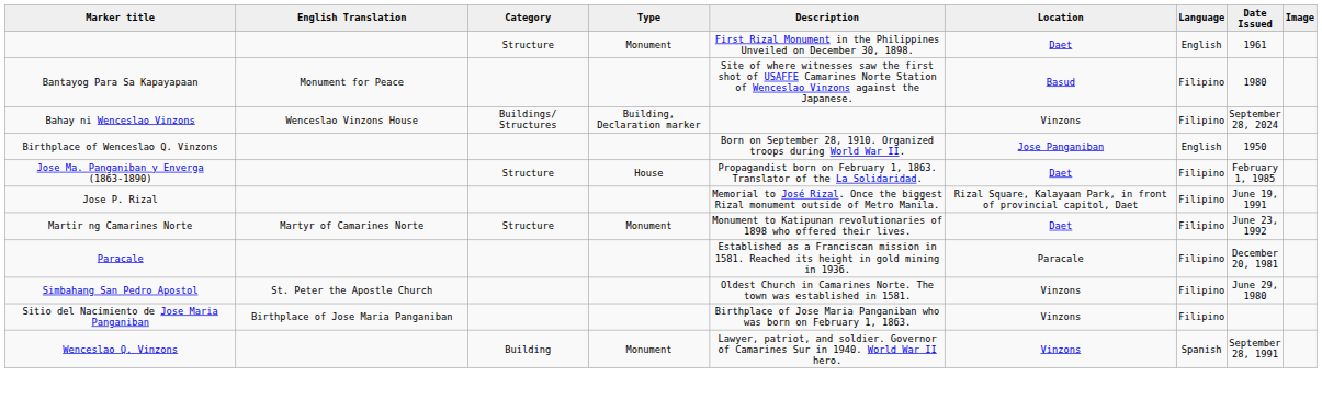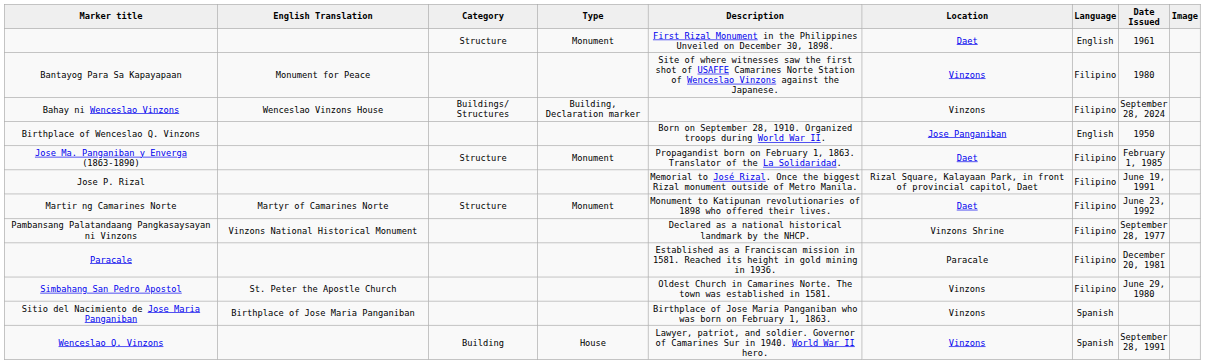 <table class="wikitable" style="width:90%; text-align:center;">
 <tr>
 <th style="width:20%; background:#efefef;">Marker title</th>
 <th style="width:20%; background:#efefef;">English Translation</th>
 <th style="width:10%; background:#efefef;">Category</th>
 <th style="width:10%; background:#efefef;">Type</th>
 <th style="width:20%; background:#efefef;">Description</th>
 <th style="width:20%; background:#efefef;">Location</th>
 <th style="width:10%; background:#efefef;">Language</th>
 <th style="width:10%; background:#efefef;">Date Issued</th>
 <th style="width:10%; background:#efefef;">Image</th>
 </tr>
 <tr>
 <td></td>
 <td></td>
 <td>Structure</td>
 <td>Monument</td>
 <td><a href='#'>First Rizal Monument</a> in the Philippines  Unveiled on December 30, 1898.</td>
 <td><a href='#'>Daet</a></td>
 <td>English</td>
 <td>1961</td>
 <td></td>
 </tr>
 <tr>
 <td>Bantayog Para Sa Kapayapaan</td>
 <td>Monument for Peace</td>
 <td></td>
 <td></td>
 <td>Site of where witnesses saw the first shot of <a href='#'>USAFFE</a> Camarines Norte Station of <a href='#'>Wenceslao Vinzons</a> against the Japanese.</td>
-<td><a href='#'>Basud</a></td>
+<td><a href='#'>Vinzons</a></td>
 <td>Filipino</td>
 <td>1980</td>
 <td></td>
 </tr>
 <tr>
 <td>Bahay ni <a href='#'>Wenceslao Vinzons</a></td>
 <td>Wenceslao Vinzons House</td>
 <td>Buildings/<br>Structures</td>
 <td>Building, Declaration marker</td>
 <td></td>
 <td>Vinzons</td>
 <td>Filipino</td>
 <td>September 28, 2024</td>
 <td></td>
 </tr>
 <tr>
 <td>Birthplace of Wenceslao Q. Vinzons</td>
 <td></td>
 <td></td>
 <td></td>
 <td>Born on September 28, 1910. Organized troops during <a href='#'>World War II</a>.</td>
 <td><a href='#'>Jose Panganiban</a></td>
 <td>English</td>
 <td>1950</td>
 <td></td>
 </tr>
 <tr>
 <td><a href='#'>Jose Ma. Panganiban y Enverga</a><br>(1863-1890)</td>
 <td></td>
 <td>Structure</td>
-<td>House</td>
+<td>Monument</td>
 <td>Propagandist born on February 1, 1863. Translator of the <a href='#'>La Solidaridad</a>.</td>
 <td><a href='#'>Daet</a></td>
 <td>Filipino</td>
 <td>February 1, 1985</td>
 <td></td>
 </tr>
 <tr>
 <td>Jose P. Rizal</td>
 <td></td>
 <td></td>
 <td></td>
 <td>Memorial to <a href='#'>José Rizal</a>. Once the biggest Rizal monument outside of Metro Manila.</td>
 <td>Rizal Square, Kalayaan Park, in front of provincial capitol, Daet</td>
 <td>Filipino</td>
 <td>June 19, 1991</td>
 <td></td>
 </tr>
 <tr>
 <td>Martir ng Camarines Norte</td>
 <td>Martyr of Camarines Norte</td>
 <td>Structure</td>
 <td>Monument</td>
 <td>Monument to Katipunan revolutionaries of 1898 who offered their lives.</td>
 <td><a href='#'>Daet</a></td>
 <td>Filipino</td>
 <td>June 23, 1992</td>
+<td></td>
+</tr>
+<tr>
+<td>Pambansang Palatandaang Pangkasaysayan ni Vinzons</td>
+<td>Vinzons National Historical Monument</td>
+<td></td>
+<td></td>
+<td>Declared as a national historical landmark by the NHCP.</td>
+<td>Vinzons Shrine</td>
+<td>Filipino</td>
+<td>September 28, 1977</td>
 <td></td>
 </tr>
 <tr>
 <td><a href='#'>Paracale</a></td>
 <td></td>
 <td></td>
 <td></td>
 <td>Established as a Franciscan mission in 1581. Reached its height in gold mining in 1936.</td>
 <td>Paracale</td>
 <td>Filipino</td>
 <td>December 20, 1981</td>
 <td></td>
 </tr>
 <tr>
 <td><a href='#'>Simbahang San Pedro Apostol</a></td>
 <td>St. Peter the Apostle Church</td>
 <td></td>
 <td></td>
 <td>Oldest Church in Camarines Norte. The town was established in 1581.</td>
 <td>Vinzons</td>
 <td>Filipino</td>
 <td>June 29, 1980</td>
 <td></td>
 </tr>
 <tr>
 <td>Sitio del Nacimiento de <a href='#'>Jose Maria Panganiban</a></td>
 <td>Birthplace of Jose Maria Panganiban</td>
 <td></td>
 <td></td>
 <td>Birthplace of Jose Maria Panganiban who was born on February 1, 1863.</td>
 <td>Vinzons</td>
-<td>Filipino</td>
+<td>Spanish</td>
 <td></td>
 <td></td>
 </tr>
 <tr>
 <td><a href='#'>Wenceslao Q. Vinzons</a></td>
 <td></td>
 <td>Building</td>
-<td>Monument</td>
+<td>House</td>
 <td>Lawyer, patriot, and soldier. Governor of Camarines Sur in 1940. <a href='#'>World War II</a> hero.</td>
 <td><a href='#'>Vinzons</a></td>
 <td>Spanish</td>
 <td>September 28, 1991</td>
 <td></td>
 </tr>
 </table>
